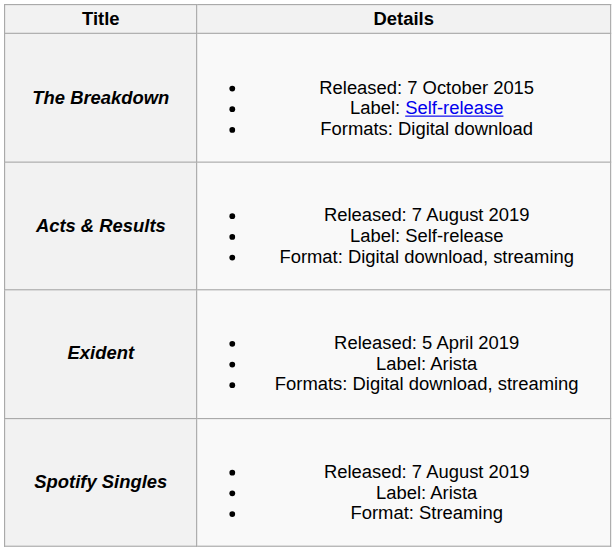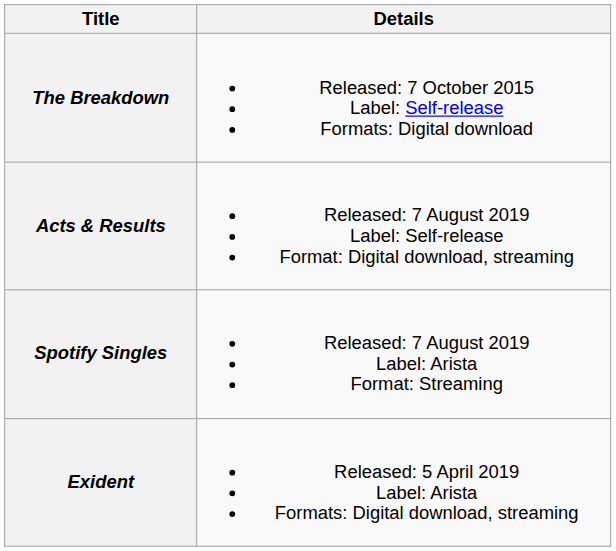 <table class="wikitable plainrowheaders" style="text-align:center">
 <tr>
 <th scope="col" style="width:10em;">Title</th>
 <th scope="col" style="width:22em;">Details</th>
 </tr>
 <tr>
 <th scope="row"><em>The Breakdown</em></th>
 <td><br><ul><li>Released: 7 October 2015</li><li>Label: <a href='#'>Self-release</a></li><li>Formats: Digital download</li></ul></td>
 </tr>
 <tr>
 <th scope="row"><em>Acts & Results</em></th>
 <td><br><ul><li>Released: 7 August 2019</li><li>Label: Self-release</li><li>Format: Digital download, streaming</li></ul></td>
 </tr>
 <tr>
+<th scope="row"><em>Spotify Singles</em></th>
+<td><br><ul><li>Released: 7 August 2019</li><li>Label: Arista</li><li>Format: Streaming</li></ul></td>
+</tr>
+<tr>
 <th scope="row"><em>Exident</em></th>
 <td><br><ul><li>Released: 5 April 2019</li><li>Label: Arista</li><li>Formats: Digital download, streaming</li></ul></td>
 </tr>
-<tr>
-<th scope="row"><em>Spotify Singles</em></th>
-<td><br><ul><li>Released: 7 August 2019</li><li>Label: Arista</li><li>Format: Streaming</li></ul></td>
-</tr>
 </table>
